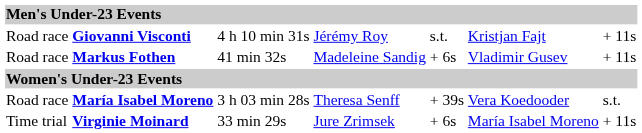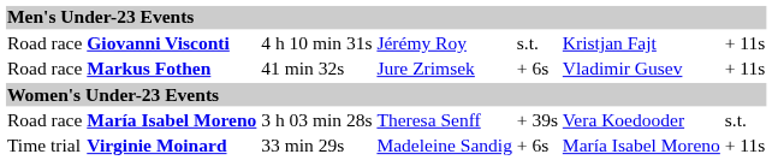 <table>
 <tr bgcolor="#cccccc">
 <td colspan=7><strong>Men's Under-23 Events</strong></td>
 </tr>
 <tr>
 <td>Road race<br></td>
 <td><strong><a href='#'>Giovanni Visconti</a></strong><br><small></small></td>
 <td>4 h 10 min 31s</td>
 <td><a href='#'>Jérémy Roy</a><br><small></small></td>
 <td>s.t.</td>
 <td><a href='#'>Kristjan Fajt</a><br><small></small></td>
 <td>+ 11s</td>
 </tr>
 <tr>
 <td>Road race<br></td>
 <td><strong><a href='#'>Markus Fothen</a></strong><br><small></small></td>
 <td>41 min 32s</td>
-<td><a href='#'>Madeleine Sandig</a><br><small></small></td>
+<td><a href='#'>Jure Zrimsek</a><br><small></small></td>
 <td>+ 6s</td>
 <td><a href='#'>Vladimir Gusev</a><br><small></small></td>
 <td>+ 11s</td>
 </tr>
 <tr bgcolor="#cccccc">
 <td colspan=7><strong>Women's Under-23 Events</strong></td>
 </tr>
 <tr>
 <td>Road race<br></td>
 <td><strong><a href='#'>María Isabel Moreno</a></strong><br><small></small></td>
 <td>3 h 03 min 28s</td>
 <td><a href='#'>Theresa Senff</a><br><small></small></td>
 <td>+ 39s</td>
 <td><a href='#'>Vera Koedooder</a><br><small></small></td>
 <td>s.t.</td>
 </tr>
 <tr>
 <td>Time trial<br></td>
 <td><strong><a href='#'>Virginie Moinard</a></strong><br><small></small></td>
 <td>33 min 29s</td>
-<td><a href='#'>Jure Zrimsek</a><br><small></small></td>
+<td><a href='#'>Madeleine Sandig</a><br><small></small></td>
 <td>+ 6s</td>
 <td><a href='#'>María Isabel Moreno</a><br><small></small></td>
 <td>+ 11s</td>
 </tr>
 </table>
